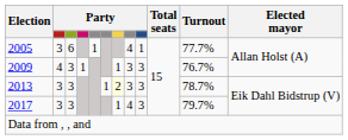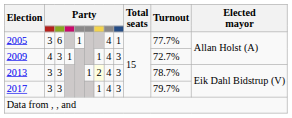 <table class="wikitable">
 <tr>
 <th rowspan="2">Election</th>
 <th colspan="8">Party</th>
 <th rowspan="2">Total<br>seats</th>
 <th rowspan="2">Turnout</th>
 <th rowspan="2">Elected<br>mayor</th>
 </tr>
 <tr>
 <td style="background:#B5211D;"><strong><a href='#'></a></strong></td>
 <td style="background:#89A920;"><strong><a href='#'></a></strong></td>
 <td style="background:#C9096C;"><strong><a href='#'></a></strong></td>
 <td style="background:#8B8989;"><strong></strong></td>
 <td style="background:#8B8989;"><strong></strong></td>
 <td style="background:#F4D44D;"><strong><a href='#'></a></strong></td>
 <td style="background:#8B8989;"><strong></strong></td>
 <td style="background:#254C85;"><strong><a href='#'></a></strong></td>
 </tr>
 <tr>
 <td><a href='#'>2005</a></td>
 <td>3</td>
 <td>6</td>
 <td style="background:#CDC9C9;"></td>
 <td>1</td>
 <td style="background:#CDC9C9;" rowspan="2"></td>
 <td style="background:#CDC9C9;"></td>
 <td>4</td>
 <td>1</td>
 <td rowspan="4">15</td>
 <td>77.7%</td>
 <td rowspan="2">Allan Holst (A)</td>
 </tr>
 <tr>
 <td><a href='#'>2009</a></td>
 <td>4</td>
 <td>3</td>
 <td>1</td>
 <td style="background:#CDC9C9;" rowspan="3"></td>
 <td>1</td>
+<td>4</td>
 <td>3</td>
-<td>3</td>
-<td>76.7%</td>
+<td>72.7%</td>
 </tr>
 <tr>
 <td><a href='#'>2013</a></td>
 <td>3</td>
 <td>3</td>
 <td style="background:#CDC9C9;" rowspan="2"></td>
 <td>1</td>
 <td style="background: lightyellow;">2</td>
-<td>3</td>
+<td>4</td>
 <td>3</td>
 <td>78.7%</td>
 <td rowspan="2">Eik Dahl Bidstrup (V)</td>
 </tr>
 <tr>
 <td><a href='#'>2017</a></td>
 <td>3</td>
 <td>3</td>
 <td style="background:#CDC9C9;"></td>
 <td>1</td>
 <td>4</td>
 <td>3</td>
 <td>79.7%</td>
 </tr>
 <tr>
 <td colspan="14">Data from , ,  and </td>
 </tr>
 </table>
